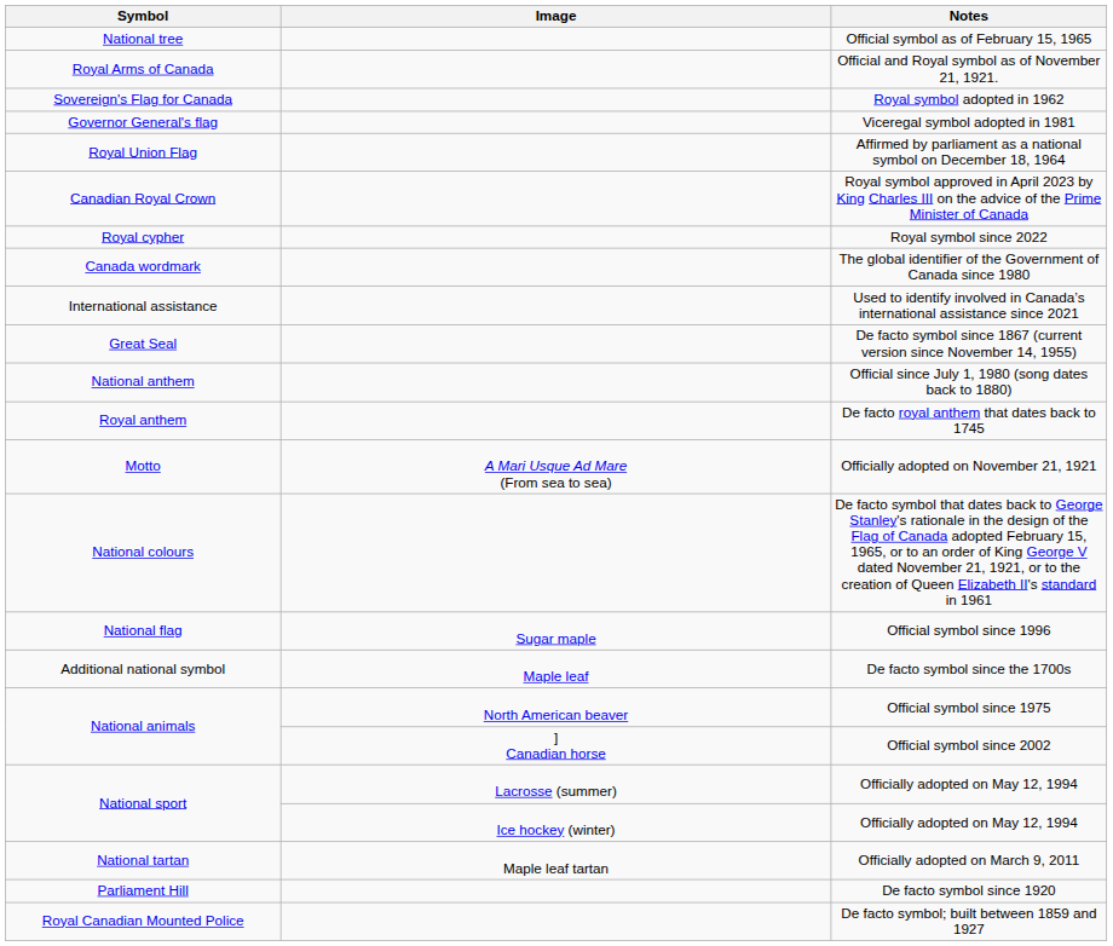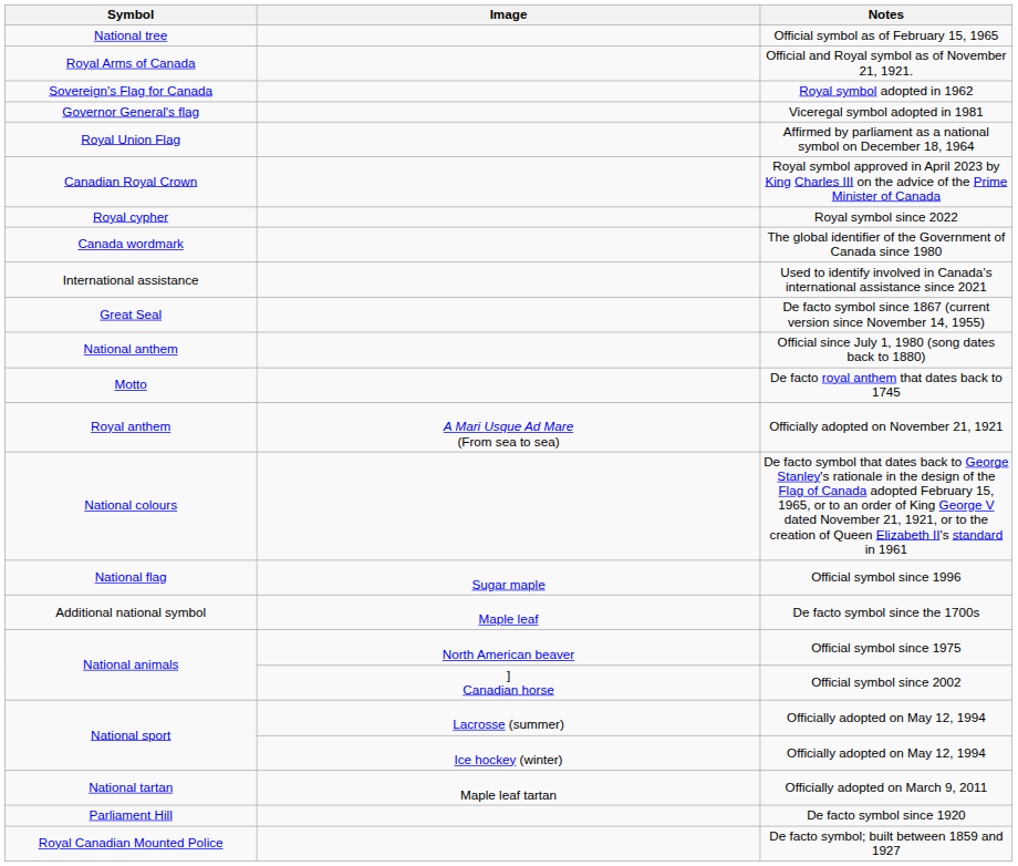 <table class="wikitable sortable sticky-header" style=text-align:center;>
 <tr style="background:#efefef;">
 <th style="width:20%; text-align:center;">Symbol</th>
 <th style="width:40%; text-align:center;">Image</th>
 <th style="width:20%; text-align:center;">Notes</th>
 </tr>
 <tr>
 <td><a href='#'>National tree</a></td>
 <td style="text-align:center;"></td>
 <td>Official symbol as of February 15, 1965</td>
 </tr>
 <tr>
 <td rowspan="1"><a href='#'>Royal Arms of Canada</a></td>
 <td></td>
 <td>Official and Royal symbol as of November 21, 1921.</td>
 </tr>
 <tr>
 <td><a href='#'>Sovereign's Flag for Canada</a></td>
 <td style="text-align:center;"></td>
 <td><a href='#'>Royal symbol</a> adopted in 1962</td>
 </tr>
 <tr>
 <td><a href='#'>Governor General's flag</a></td>
 <td style="text-align:center;"></td>
 <td>Viceregal symbol adopted in 1981</td>
 </tr>
 <tr>
 <td><a href='#'>Royal Union Flag</a></td>
 <td style="text-align:center;"></td>
 <td>Affirmed by parliament as a national symbol on December 18, 1964</td>
 </tr>
 <tr>
 <td><a href='#'>Canadian Royal Crown</a></td>
 <td></td>
 <td>Royal symbol approved in April 2023 by <a href='#'>King</a> <a href='#'>Charles III</a> on the advice of the <a href='#'>Prime Minister of Canada</a></td>
 </tr>
 <tr>
 <td><a href='#'>Royal cypher</a></td>
 <td style="text-align:center;"></td>
 <td>Royal symbol since 2022<br></td>
 </tr>
 <tr>
 <td><a href='#'>Canada wordmark</a></td>
 <td style="text-align:center;"></td>
 <td>The global identifier of the Government of Canada since 1980</td>
 </tr>
 <tr>
 <td>International assistance</td>
 <td style="text-align:center;"></td>
 <td>Used to identify involved in Canada’s international assistance since 2021</td>
 </tr>
 <tr>
 <td><a href='#'>Great Seal</a></td>
 <td style="text-align:center;"></td>
 <td>De facto symbol since 1867 (current version since November 14, 1955)</td>
 </tr>
 <tr>
 <td><a href='#'>National anthem</a></td>
 <td style="text-align:center;"><br></td>
 <td>Official since July 1, 1980 (song dates back to 1880)</td>
 </tr>
 <tr>
-<td><a href='#'>Royal anthem</a></td>
+<td><a href='#'>Motto</a></td>
 <td style="text-align:center;"><br></td>
 <td>De facto <a href='#'>royal anthem</a> that dates back to 1745</td>
 </tr>
 <tr>
-<td><a href='#'>Motto</a></td>
+<td><a href='#'>Royal anthem</a></td>
 <td style="text-align:center;"><br><em><a href='#'>A Mari Usque Ad Mare</a></em><br>(From sea to sea)</td>
 <td>Officially adopted on November 21, 1921</td>
 </tr>
 <tr>
 <td><a href='#'>National colours</a></td>
 <td style="text-align:center;"></td>
 <td>De facto symbol that dates back to <a href='#'>George Stanley</a>'s rationale in the design of the <a href='#'>Flag of Canada</a> adopted February 15, 1965, or to an order of King <a href='#'>George V</a> dated November 21, 1921, or to the creation of Queen <a href='#'>Elizabeth II</a>'s <a href='#'>standard</a> in 1961</td>
 </tr>
 <tr>
 <td><a href='#'>National flag</a></td>
 <td style="text-align:center;"><br><a href='#'>Sugar maple</a></td>
 <td>Official symbol since 1996</td>
 </tr>
 <tr>
 <td>Additional national symbol</td>
 <td style="text-align:center;"><br><a href='#'>Maple leaf</a></td>
 <td>De facto symbol since the 1700s</td>
 </tr>
 <tr>
 <td rowspan="2"><a href='#'>National animals</a></td>
 <td style="text-align:center;"><br><a href='#'>North American beaver</a></td>
 <td>Official symbol since 1975</td>
 </tr>
 <tr>
 <td style="text-align:center;">]<br><a href='#'>Canadian horse</a></td>
 <td>Official symbol since 2002</td>
 </tr>
 <tr>
 <td rowspan="2"><a href='#'>National sport</a></td>
 <td style="text-align:center;"><br><a href='#'>Lacrosse</a> (summer)</td>
 <td>Officially adopted on May 12, 1994</td>
 </tr>
 <tr>
 <td style="text-align:center;"><br><a href='#'>Ice hockey</a> (winter)</td>
 <td>Officially adopted on May 12, 1994</td>
 </tr>
 <tr>
 <td><a href='#'>National tartan</a></td>
 <td style="text-align:center;"><br>Maple leaf tartan</td>
 <td>Officially adopted on March 9, 2011</td>
 </tr>
 <tr>
 <td><a href='#'>Parliament Hill</a></td>
 <td style="text-align:center;"></td>
 <td>De facto symbol since 1920</td>
 </tr>
 <tr>
 <td><a href='#'>Royal Canadian Mounted Police</a></td>
 <td style="text-align:center;"></td>
 <td>De facto symbol; built between 1859 and 1927</td>
 </tr>
 </table>
